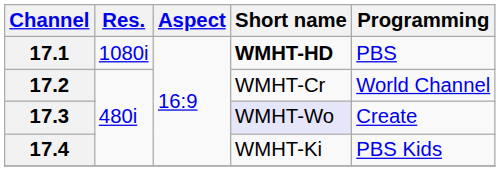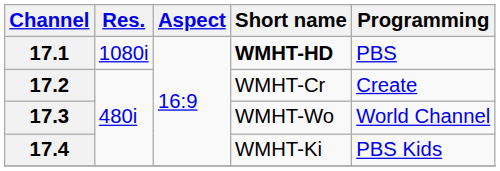 <table class="wikitable">
 <tr>
 <th><a href='#'>Channel</a></th>
 <th><a href='#'>Res.</a></th>
 <th><a href='#'>Aspect</a></th>
 <th>Short name</th>
 <th>Programming</th>
 </tr>
 <tr>
 <th scope = "row">17.1</th>
 <td><a href='#'>1080i</a></td>
 <td rowspan=4><a href='#'>16:9</a></td>
 <td><strong>WMHT-HD</strong></td>
 <td><a href='#'>PBS</a></td>
 </tr>
 <tr>
 <th scope = "row">17.2</th>
 <td rowspan=3><a href='#'>480i</a></td>
 <td>WMHT-Cr</td>
-<td><a href='#'>World Channel</a></td>
+<td><a href='#'>Create</a></td>
 </tr>
 <tr>
 <th scope = "row">17.3</th>
-<td style="background: lavender;">WMHT-Wo</td>
-<td><a href='#'>Create</a></td>
+<td>WMHT-Wo</td>
+<td><a href='#'>World Channel</a></td>
 </tr>
 <tr>
 <th scope = "row">17.4</th>
 <td>WMHT-Ki</td>
 <td><a href='#'>PBS Kids</a></td>
 </tr>
 <tr>
 </tr>
 </table>
